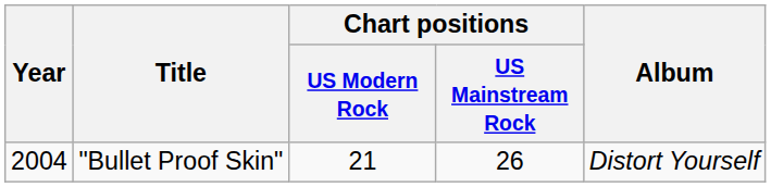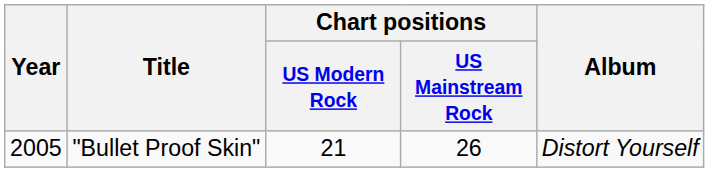 <table class="wikitable">
 <tr>
 <th rowspan="2">Year</th>
 <th rowspan="2">Title</th>
 <th colspan="2">Chart positions</th>
 <th rowspan="2">Album</th>
 </tr>
 <tr>
 <th width="86"><small><a href='#'>US Modern Rock</a></small></th>
 <th width="86"><small><a href='#'>US Mainstream Rock</a></small></th>
 </tr>
 <tr>
-<td>2004</td>
+<td>2005</td>
 <td>"Bullet Proof Skin"</td>
 <td align="center">21</td>
 <td align="center">26</td>
 <td><em>Distort Yourself</em></td>
 </tr>
 </table>
